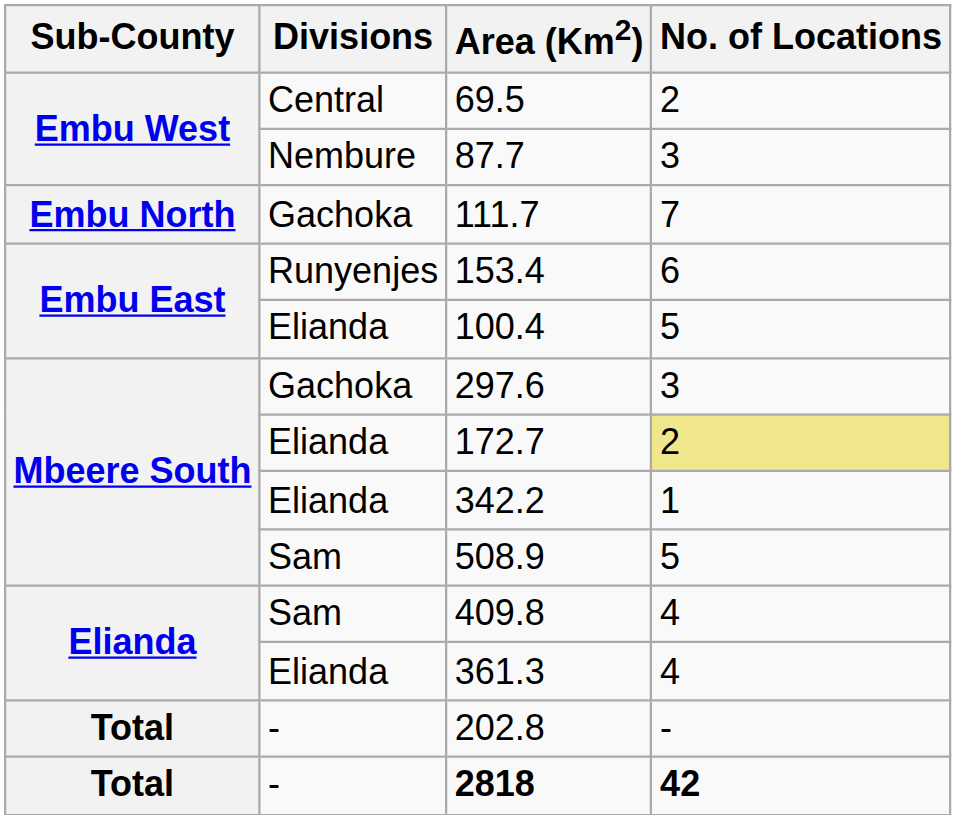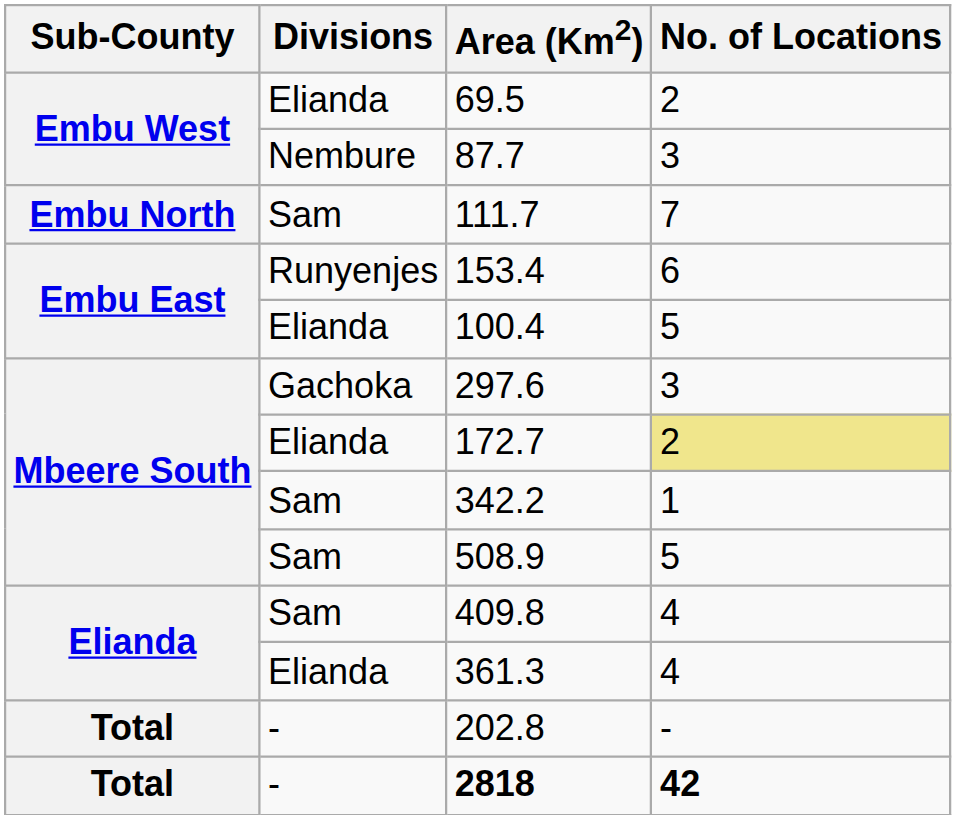 <table class="wikitable">
 <tr>
 <th>Sub-County</th>
 <th>Divisions</th>
 <th>Area (Km<sup>2</sup>)</th>
 <th>No. of Locations</th>
 </tr>
 <tr>
 <th scope="row" rowspan=2><a href='#'>Embu West</a></th>
-<td>Central</td>
+<td>Elianda</td>
 <td>69.5</td>
 <td>2</td>
 </tr>
 <tr>
 <td>Nembure</td>
 <td>87.7</td>
 <td>3</td>
 </tr>
 <tr>
 <th scope="row" rowspan=1><a href='#'>Embu North</a></th>
-<td>Gachoka</td>
+<td>Sam</td>
 <td>111.7</td>
 <td>7</td>
 </tr>
 <tr>
 <th scope="row" rowspan=2><a href='#'>Embu East</a></th>
 <td>Runyenjes</td>
 <td>153.4</td>
 <td>6</td>
 </tr>
 <tr>
 <td>Elianda</td>
 <td>100.4</td>
 <td>5</td>
 </tr>
 <tr>
 <th scope="row" rowspan=4><a href='#'>Mbeere South</a></th>
 <td>Gachoka</td>
 <td>297.6</td>
 <td>3</td>
 </tr>
 <tr>
 <td>Elianda</td>
 <td>172.7</td>
 <td style="background: khaki;">2</td>
 </tr>
 <tr>
-<td>Elianda</td>
+<td>Sam</td>
 <td>342.2</td>
 <td>1</td>
 </tr>
 <tr>
 <td>Sam</td>
 <td>508.9</td>
 <td>5</td>
 </tr>
 <tr>
 <th scope="row" rowspan=2><a href='#'>Elianda</a></th>
 <td>Sam</td>
 <td>409.8</td>
 <td>4</td>
 </tr>
 <tr>
 <td>Elianda</td>
 <td>361.3</td>
 <td>4</td>
 </tr>
 <tr>
 <th scope="row" rowspan=1>Total</th>
 <td>-</td>
 <td>202.8</td>
 <td>-</td>
 </tr>
 <tr>
 <th scope="row" rowspan=1>Total</th>
 <td>-</td>
 <td><strong>2818</strong></td>
 <td><strong>42</strong></td>
 </tr>
 </table>
